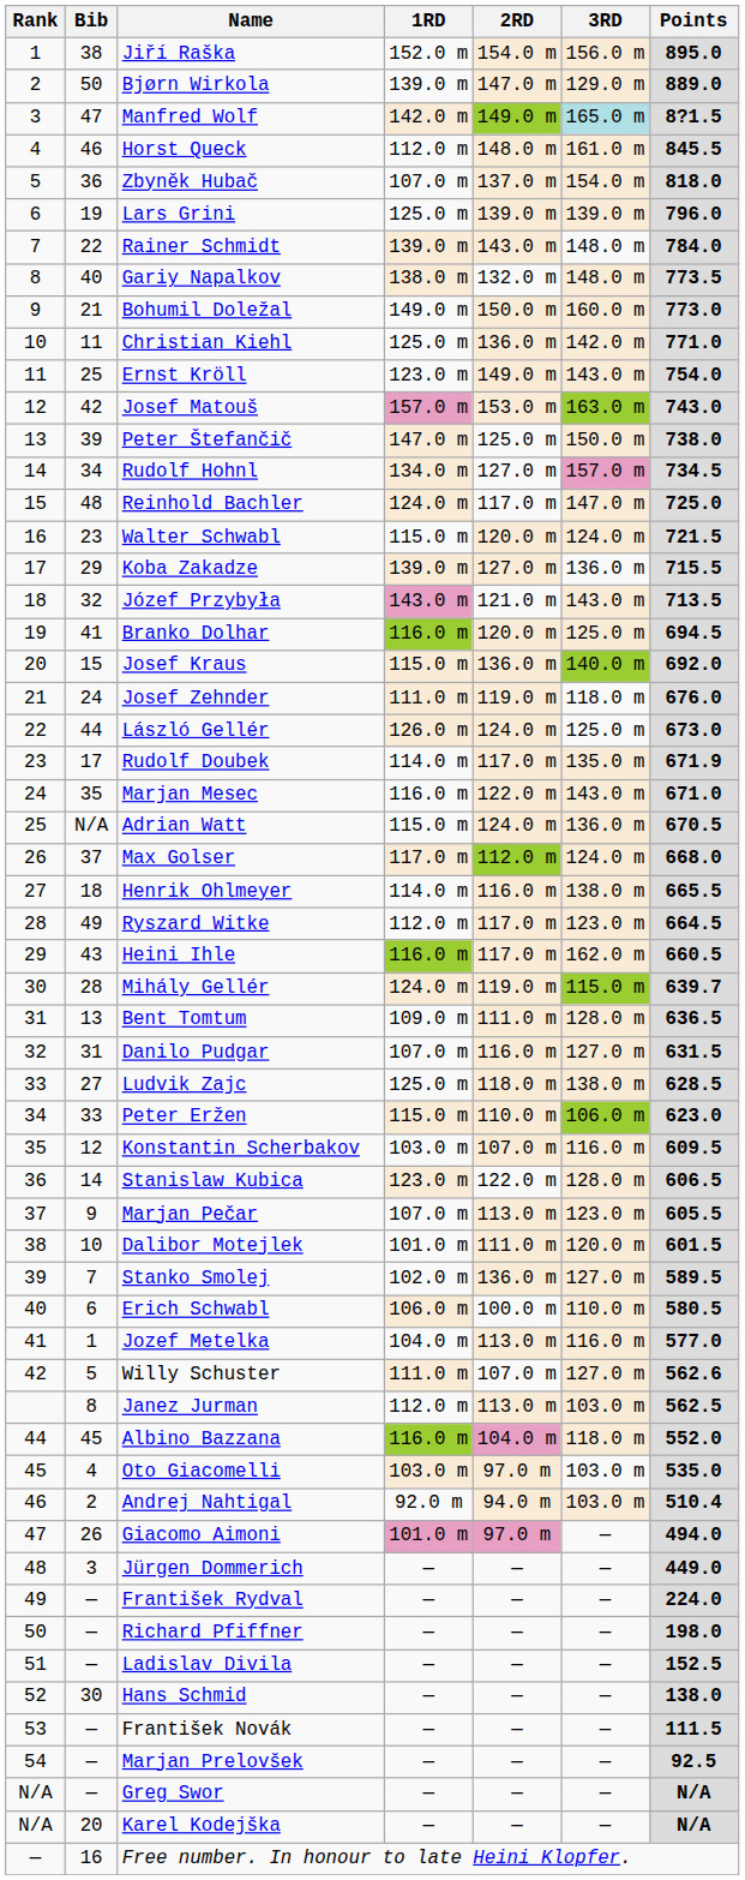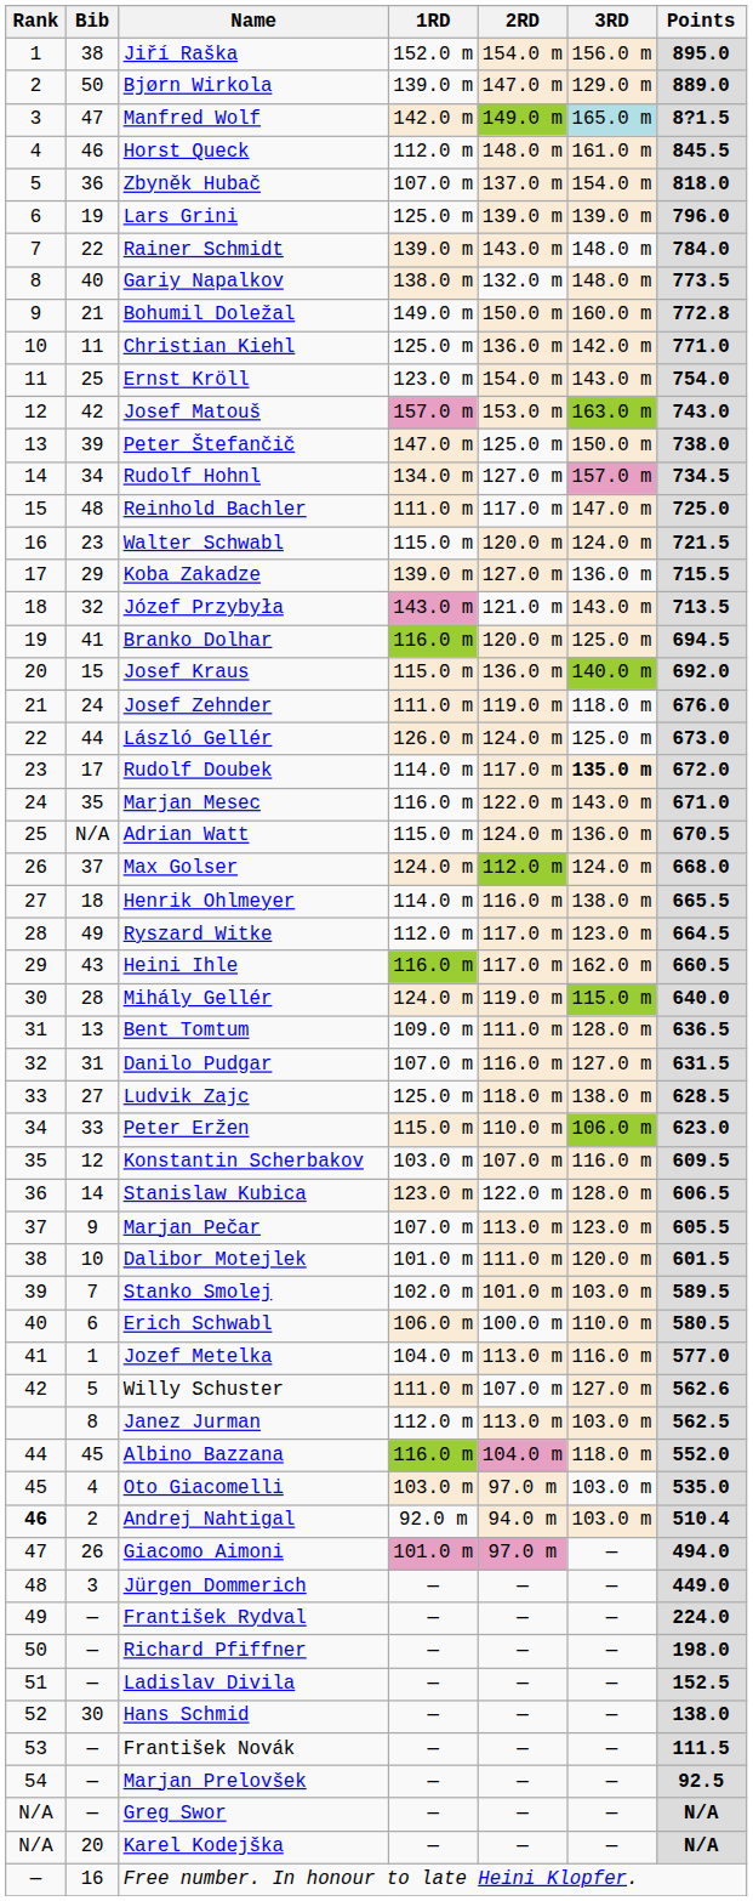 <table class="wikitable collapsible autocollapse sortable" style="text-align:center; line-height:16px; width:40%;">
 <tr>
 <th width=35>Rank</th>
 <th width=30>Bib</th>
 <th width=180>Name</th>
 <th width=55>1RD</th>
 <th width=55>2RD</th>
 <th width=55>3RD</th>
 <th width=55>Points</th>
 </tr>
 <tr>
 <td>1</td>
 <td>38</td>
 <td align=left> <a href='#'>Jiří Raška</a></td>
 <td align=center>152.0 m</td>
 <td align=center bgcolor=#FAEBD7>154.0 m</td>
 <td align=center bgcolor=#FAEBD7>156.0 m</td>
 <td align=center bgcolor=#DCDCDC><strong>895.0</strong></td>
 </tr>
 <tr>
 <td>2</td>
 <td>50</td>
 <td align=left> <a href='#'>Bjørn Wirkola</a></td>
 <td align=center>139.0 m</td>
 <td align=center bgcolor=#FAEBD7>147.0 m</td>
 <td align=center bgcolor=#FAEBD7>129.0 m</td>
 <td align=center bgcolor=#DCDCDC><strong>889.0</strong></td>
 </tr>
 <tr>
 <td>3</td>
 <td>47</td>
 <td align=left> <a href='#'>Manfred Wolf</a></td>
 <td align=center bgcolor=#FAEBD7>142.0 m</td>
 <td align=center bgcolor=#9ACD32>149.0 m</td>
 <td align=center bgcolor=#B0E0E6>165.0 m</td>
 <td align=center bgcolor=#DCDCDC><strong>8?1.5</strong></td>
 </tr>
 <tr>
 <td>4</td>
 <td>46</td>
 <td align=left> <a href='#'>Horst Queck</a></td>
 <td align=center>112.0 m</td>
 <td align=center bgcolor=#FAEBD7>148.0 m</td>
 <td align=center bgcolor=#FAEBD7>161.0 m</td>
 <td align=center bgcolor=#DCDCDC><strong>845.5</strong></td>
 </tr>
 <tr>
 <td>5</td>
 <td>36</td>
 <td align=left> <a href='#'>Zbyněk Hubač</a></td>
 <td align=center>107.0 m</td>
 <td align=center bgcolor=#FAEBD7>137.0 m</td>
 <td align=center bgcolor=#FAEBD7>154.0 m</td>
 <td align=center bgcolor=#DCDCDC><strong>818.0</strong></td>
 </tr>
 <tr>
 <td>6</td>
 <td>19</td>
 <td align=left> <a href='#'>Lars Grini</a></td>
 <td align=center>125.0 m</td>
 <td align=center bgcolor=#FAEBD7>139.0 m</td>
 <td align=center bgcolor=#FAEBD7>139.0 m</td>
 <td align=center bgcolor=#DCDCDC><strong>796.0</strong></td>
 </tr>
 <tr>
 <td>7</td>
 <td>22</td>
 <td align=left> <a href='#'>Rainer Schmidt</a></td>
 <td align=center bgcolor=#FAEBD7>139.0 m</td>
 <td align=center bgcolor=#FAEBD7>143.0 m</td>
 <td align=center>148.0 m</td>
 <td align=center bgcolor=#DCDCDC><strong>784.0</strong></td>
 </tr>
 <tr>
 <td>8</td>
 <td>40</td>
 <td align=left> <a href='#'>Gariy Napalkov</a></td>
 <td align=center bgcolor=#FAEBD7>138.0 m</td>
 <td align=center>132.0 m</td>
 <td align=center bgcolor=#FAEBD7>148.0 m</td>
 <td align=center bgcolor=#DCDCDC><strong>773.5</strong></td>
 </tr>
 <tr>
 <td>9</td>
 <td>21</td>
 <td align=left> <a href='#'>Bohumil Doležal</a></td>
 <td align=center>149.0 m</td>
 <td align=center bgcolor=#FAEBD7>150.0 m</td>
 <td align=center bgcolor=#FAEBD7>160.0 m</td>
-<td align=center bgcolor=#DCDCDC><strong>773.0</strong></td>
+<td align=center bgcolor=#DCDCDC><strong>772.8</strong></td>
 </tr>
 <tr>
 <td>10</td>
 <td>11</td>
 <td align=left> <a href='#'>Christian Kiehl</a></td>
 <td align=center>125.0 m</td>
 <td align=center bgcolor=#FAEBD7>136.0 m</td>
 <td align=center bgcolor=#FAEBD7>142.0 m</td>
 <td align=center bgcolor=#DCDCDC><strong>771.0</strong></td>
 </tr>
 <tr>
 <td>11</td>
 <td>25</td>
 <td align=left> <a href='#'>Ernst Kröll</a></td>
 <td align=center>123.0 m</td>
-<td align=center bgcolor=#FAEBD7>149.0 m</td>
+<td align=center bgcolor=#FAEBD7>154.0 m</td>
 <td align=center bgcolor=#FAEBD7>143.0 m</td>
 <td align=center bgcolor=#DCDCDC><strong>754.0</strong></td>
 </tr>
 <tr>
 <td>12</td>
 <td>42</td>
 <td align=left> <a href='#'>Josef Matouš</a></td>
 <td align=center bgcolor=#E79FC4>157.0 m</td>
 <td align=center bgcolor=#FAEBD7>153.0 m</td>
 <td align=center bgcolor=#9ACD32>163.0 m</td>
 <td align=center bgcolor=#DCDCDC><strong>743.0</strong></td>
 </tr>
 <tr>
 <td>13</td>
 <td>39</td>
 <td align=left> <a href='#'>Peter Štefančič</a></td>
 <td align=center bgcolor=#FAEBD7>147.0 m</td>
 <td align=center>125.0 m</td>
 <td align=center bgcolor=#FAEBD7>150.0 m</td>
 <td align=center bgcolor=#DCDCDC><strong>738.0</strong></td>
 </tr>
 <tr>
 <td>14</td>
 <td>34</td>
 <td align=left> <a href='#'>Rudolf Hohnl</a></td>
 <td align=center bgcolor=#FAEBD7>134.0 m</td>
 <td align=center>127.0 m</td>
 <td align=center bgcolor=#E79FC4>157.0 m</td>
 <td align=center bgcolor=#DCDCDC><strong>734.5</strong></td>
 </tr>
 <tr>
 <td>15</td>
 <td>48</td>
 <td align=left> <a href='#'>Reinhold Bachler</a></td>
-<td align=center bgcolor=#FAEBD7>124.0 m</td>
+<td align=center bgcolor=#FAEBD7>111.0 m</td>
 <td align=center>117.0 m</td>
 <td align=center bgcolor=#FAEBD7>147.0 m</td>
 <td align=center bgcolor=#DCDCDC><strong>725.0</strong></td>
 </tr>
 <tr>
 <td>16</td>
 <td>23</td>
 <td align=left> <a href='#'>Walter Schwabl</a></td>
 <td align=center>115.0 m</td>
 <td align=center bgcolor=#FAEBD7>120.0 m</td>
 <td align=center bgcolor=#FAEBD7>124.0 m</td>
 <td align=center bgcolor=#DCDCDC><strong>721.5</strong></td>
 </tr>
 <tr>
 <td>17</td>
 <td>29</td>
 <td align=left> <a href='#'>Koba Zakadze</a></td>
 <td align=center bgcolor=#FAEBD7>139.0 m</td>
 <td align=center bgcolor=#FAEBD7>127.0 m</td>
 <td align=center>136.0 m</td>
 <td align=center bgcolor=#DCDCDC><strong>715.5</strong></td>
 </tr>
 <tr>
 <td>18</td>
 <td>32</td>
 <td align=left> <a href='#'>Józef Przybyła</a></td>
 <td align=center bgcolor=#E79FC4>143.0 m</td>
 <td align=center>121.0 m</td>
 <td align=center bgcolor=#FAEBD7>143.0 m</td>
 <td align=center bgcolor=#DCDCDC><strong>713.5</strong></td>
 </tr>
 <tr>
 <td>19</td>
 <td>41</td>
 <td align=left> <a href='#'>Branko Dolhar</a></td>
 <td align=center bgcolor=#9ACD32>116.0 m</td>
 <td align=center bgcolor=#FAEBD7>120.0 m</td>
 <td align=center bgcolor=#FAEBD7>125.0 m</td>
 <td align=center bgcolor=#DCDCDC><strong>694.5</strong></td>
 </tr>
 <tr>
 <td>20</td>
 <td>15</td>
 <td align=left> <a href='#'>Josef Kraus</a></td>
 <td align=center bgcolor=#FAEBD7>115.0 m</td>
 <td align=center bgcolor=#FAEBD7>136.0 m</td>
 <td align=center bgcolor=#9ACD32>140.0 m</td>
 <td align=center bgcolor=#DCDCDC><strong>692.0</strong></td>
 </tr>
 <tr>
 <td>21</td>
 <td>24</td>
 <td align=left> <a href='#'>Josef Zehnder</a></td>
 <td align=center bgcolor=#FAEBD7>111.0 m</td>
 <td align=center bgcolor=#FAEBD7>119.0 m</td>
 <td align=center>118.0 m</td>
 <td align=center bgcolor=#DCDCDC><strong>676.0</strong></td>
 </tr>
 <tr>
 <td>22</td>
 <td>44</td>
 <td align=left> <a href='#'>László Gellér</a></td>
 <td align=center bgcolor=#FAEBD7>126.0 m</td>
 <td align=center bgcolor=#FAEBD7>124.0 m</td>
 <td align=center>125.0 m</td>
 <td align=center bgcolor=#DCDCDC><strong>673.0</strong></td>
 </tr>
 <tr>
 <td>23</td>
 <td>17</td>
 <td align=left> <a href='#'>Rudolf Doubek</a></td>
 <td align=center>114.0 m</td>
 <td align=center bgcolor=#FAEBD7>117.0 m</td>
-<td align=center bgcolor=#FAEBD7>135.0 m</td>
-<td align=center bgcolor=#DCDCDC><strong>671.9</strong></td>
+<td align=center bgcolor=#FAEBD7><strong>135.0 m</strong></td>
+<td align=center bgcolor=#DCDCDC><strong>672.0</strong></td>
 </tr>
 <tr>
 <td>24</td>
 <td>35</td>
 <td align=left> <a href='#'>Marjan Mesec</a></td>
 <td align=center>116.0 m</td>
 <td align=center bgcolor=#FAEBD7>122.0 m</td>
 <td align=center bgcolor=#FAEBD7>143.0 m</td>
 <td align=center bgcolor=#DCDCDC><strong>671.0</strong></td>
 </tr>
 <tr>
 <td>25</td>
 <td>N/A</td>
 <td align=left> <a href='#'>Adrian Watt</a></td>
 <td align=center>115.0 m</td>
 <td align=center bgcolor=#FAEBD7>124.0 m</td>
 <td align=center bgcolor=#FAEBD7>136.0 m</td>
 <td align=center bgcolor=#DCDCDC><strong>670.5</strong></td>
 </tr>
 <tr>
 <td>26</td>
 <td>37</td>
 <td align=left> <a href='#'>Max Golser</a></td>
-<td align=center bgcolor=#FAEBD7>117.0 m</td>
+<td align=center bgcolor=#FAEBD7>124.0 m</td>
 <td align=center bgcolor=#9ACD32>112.0 m</td>
 <td align=center bgcolor=#FAEBD7>124.0 m</td>
 <td align=center bgcolor=#DCDCDC><strong>668.0</strong></td>
 </tr>
 <tr>
 <td>27</td>
 <td>18</td>
 <td align=left> <a href='#'>Henrik Ohlmeyer</a></td>
 <td align=center>114.0 m</td>
 <td align=center bgcolor=#FAEBD7>116.0 m</td>
 <td align=center bgcolor=#FAEBD7>138.0 m</td>
 <td align=center bgcolor=#DCDCDC><strong>665.5</strong></td>
 </tr>
 <tr>
 <td>28</td>
 <td>49</td>
 <td align=left> <a href='#'>Ryszard Witke</a></td>
 <td align=center>112.0 m</td>
 <td align=center bgcolor=#FAEBD7>117.0 m</td>
 <td align=center bgcolor=#FAEBD7>123.0 m</td>
 <td align=center bgcolor=#DCDCDC><strong>664.5</strong></td>
 </tr>
 <tr>
 <td>29</td>
 <td>43</td>
 <td align=left> <a href='#'>Heini Ihle</a></td>
 <td align=center bgcolor=#9ACD32>116.0 m</td>
 <td align=center bgcolor=#FAEBD7>117.0 m</td>
 <td align=center bgcolor=#FAEBD7>162.0 m</td>
 <td align=center bgcolor=#DCDCDC><strong>660.5</strong></td>
 </tr>
 <tr>
 <td>30</td>
 <td>28</td>
 <td align=left> <a href='#'>Mihály Gellér</a></td>
 <td align=center bgcolor=#FAEBD7>124.0 m</td>
 <td align=center bgcolor=#FAEBD7>119.0 m</td>
 <td align=center bgcolor=#9ACD32>115.0 m</td>
-<td align=center bgcolor=#DCDCDC><strong>639.7</strong></td>
+<td align=center bgcolor=#DCDCDC><strong>640.0</strong></td>
 </tr>
 <tr>
 <td>31</td>
 <td>13</td>
 <td align=left> <a href='#'>Bent Tomtum</a></td>
 <td align=center>109.0 m</td>
 <td align=center bgcolor=#FAEBD7>111.0 m</td>
 <td align=center bgcolor=#FAEBD7>128.0 m</td>
 <td align=center bgcolor=#DCDCDC><strong>636.5</strong></td>
 </tr>
 <tr>
 <td>32</td>
 <td>31</td>
 <td align=left> <a href='#'>Danilo Pudgar</a></td>
 <td align=center>107.0 m</td>
 <td align=center bgcolor=#FAEBD7>116.0 m</td>
 <td align=center bgcolor=#FAEBD7>127.0 m</td>
 <td align=center bgcolor=#DCDCDC><strong>631.5</strong></td>
 </tr>
 <tr>
 <td>33</td>
 <td>27</td>
 <td align=left> <a href='#'>Ludvik Zajc</a></td>
 <td align=center>125.0 m</td>
 <td align=center bgcolor=#FAEBD7>118.0 m</td>
 <td align=center bgcolor=#FAEBD7>138.0 m</td>
 <td align=center bgcolor=#DCDCDC><strong>628.5</strong></td>
 </tr>
 <tr>
 <td>34</td>
 <td>33</td>
 <td align=left> <a href='#'>Peter Eržen</a></td>
 <td align=center bgcolor=#FAEBD7>115.0 m</td>
 <td align=center bgcolor=#FAEBD7>110.0 m</td>
 <td align=center bgcolor=#9ACD32>106.0 m</td>
 <td align=center bgcolor=#DCDCDC><strong>623.0</strong></td>
 </tr>
 <tr>
 <td>35</td>
 <td>12</td>
 <td align=left> <a href='#'>Konstantin Scherbakov</a></td>
 <td align=center>103.0 m</td>
 <td align=center bgcolor=#FAEBD7>107.0 m</td>
 <td align=center bgcolor=#FAEBD7>116.0 m</td>
 <td align=center bgcolor=#DCDCDC><strong>609.5</strong></td>
 </tr>
 <tr>
 <td>36</td>
 <td>14</td>
 <td align=left> <a href='#'>Stanislaw Kubica</a></td>
 <td align=center bgcolor=#FAEBD7>123.0 m</td>
 <td align=center>122.0 m</td>
 <td align=center bgcolor=#FAEBD7>128.0 m</td>
 <td align=center bgcolor=#DCDCDC><strong>606.5</strong></td>
 </tr>
 <tr>
 <td>37</td>
 <td>9</td>
 <td align=left> <a href='#'>Marjan Pečar</a></td>
 <td align=center>107.0 m</td>
 <td align=center bgcolor=#FAEBD7>113.0 m</td>
 <td align=center bgcolor=#FAEBD7>123.0 m</td>
 <td align=center bgcolor=#DCDCDC><strong>605.5</strong></td>
 </tr>
 <tr>
 <td>38</td>
 <td>10</td>
 <td align=left> <a href='#'>Dalibor Motejlek</a></td>
 <td align=center>101.0 m</td>
 <td align=center bgcolor=#FAEBD7>111.0 m</td>
 <td align=center bgcolor=#FAEBD7>120.0 m</td>
 <td align=center bgcolor=#DCDCDC><strong>601.5</strong></td>
 </tr>
 <tr>
 <td>39</td>
 <td>7</td>
 <td align=left> <a href='#'>Stanko Smolej</a></td>
 <td align=center>102.0 m</td>
-<td align=center bgcolor=#FAEBD7>136.0 m</td>
-<td align=center bgcolor=#FAEBD7>127.0 m</td>
+<td align=center bgcolor=#FAEBD7>101.0 m</td>
+<td align=center bgcolor=#FAEBD7>103.0 m</td>
 <td align=center bgcolor=#DCDCDC><strong>589.5</strong></td>
 </tr>
 <tr>
 <td>40</td>
 <td>6</td>
 <td align=left> <a href='#'>Erich Schwabl</a></td>
 <td align=center bgcolor=#FAEBD7>106.0 m</td>
 <td align=center>100.0 m</td>
 <td align=center bgcolor=#FAEBD7>110.0 m</td>
 <td align=center bgcolor=#DCDCDC><strong>580.5</strong></td>
 </tr>
 <tr>
 <td>41</td>
 <td>1</td>
 <td align=left> <a href='#'>Jozef Metelka</a></td>
 <td align=center>104.0 m</td>
 <td align=center bgcolor=#FAEBD7>113.0 m</td>
 <td align=center bgcolor=#FAEBD7>116.0 m</td>
 <td align=center bgcolor=#DCDCDC><strong>577.0</strong></td>
 </tr>
 <tr>
 <td>42</td>
 <td>5</td>
 <td align=left> Willy Schuster</td>
 <td align=center bgcolor=#FAEBD7>111.0 m</td>
 <td align=center>107.0 m</td>
 <td align=center bgcolor=#FAEBD7>127.0 m</td>
 <td align=center bgcolor=#DCDCDC><strong>562.6</strong></td>
 </tr>
 <tr>
 <td></td>
 <td>8</td>
 <td align=left> <a href='#'>Janez Jurman</a></td>
 <td align=center>112.0 m</td>
 <td align=center bgcolor=#FAEBD7>113.0 m</td>
 <td align=center bgcolor=#FAEBD7>103.0 m</td>
 <td align=center bgcolor=#DCDCDC><strong>562.5</strong></td>
 </tr>
 <tr>
 <td>44</td>
 <td>45</td>
 <td align=left> <a href='#'>Albino Bazzana</a></td>
 <td align=center bgcolor=#9ACD32>116.0 m</td>
 <td align=center bgcolor=#E79FC4>104.0 m</td>
 <td align=center bgcolor=#FAEBD7>118.0 m</td>
 <td align=center bgcolor=#DCDCDC><strong>552.0</strong></td>
 </tr>
 <tr>
 <td>45</td>
 <td>4</td>
 <td align=left> <a href='#'>Oto Giacomelli</a></td>
 <td align=center bgcolor=#FAEBD7>103.0 m</td>
 <td align=center bgcolor=#FAEBD7>97.0 m</td>
 <td align=center>103.0 m</td>
 <td align=center bgcolor=#DCDCDC><strong>535.0</strong></td>
 </tr>
 <tr>
-<td>46</td>
+<td><strong>46</strong></td>
 <td>2</td>
 <td align=left> <a href='#'>Andrej Nahtigal</a></td>
 <td align=center>92.0 m</td>
 <td align=center bgcolor=#FAEBD7>94.0 m</td>
 <td align=center bgcolor=#FAEBD7>103.0 m</td>
 <td align=center bgcolor=#DCDCDC><strong>510.4</strong></td>
 </tr>
 <tr>
 <td>47</td>
 <td>26</td>
 <td align=left> <a href='#'>Giacomo Aimoni</a></td>
 <td align=center bgcolor=#E79FC4>101.0 m</td>
 <td align=center bgcolor=#E79FC4>97.0 m</td>
 <td align=center>—</td>
 <td align=center bgcolor=#DCDCDC><strong>494.0</strong></td>
 </tr>
 <tr>
 <td>48</td>
 <td>3</td>
 <td align=left> <a href='#'>Jürgen Dommerich</a></td>
 <td align=center>—</td>
 <td align=center>—</td>
 <td align=center>—</td>
 <td align=center bgcolor=#DCDCDC><strong>449.0</strong></td>
 </tr>
 <tr>
 <td>49</td>
 <td>—</td>
 <td align=left> <a href='#'>František Rydval</a></td>
 <td align=center>—</td>
 <td align=center>—</td>
 <td align=center>—</td>
 <td align=center bgcolor=#DCDCDC><strong>224.0</strong></td>
 </tr>
 <tr>
 <td>50</td>
 <td>—</td>
 <td align=left> <a href='#'>Richard Pfiffner</a></td>
 <td align=center>—</td>
 <td align=center>—</td>
 <td align=center>—</td>
 <td align=center bgcolor=#DCDCDC><strong>198.0</strong></td>
 </tr>
 <tr>
 <td>51</td>
 <td>—</td>
 <td align=left> <a href='#'>Ladislav Divila</a></td>
 <td align=center>—</td>
 <td align=center>—</td>
 <td align=center>—</td>
 <td align=center bgcolor=#DCDCDC><strong>152.5</strong></td>
 </tr>
 <tr>
 <td>52</td>
 <td>30</td>
 <td align=left> <a href='#'>Hans Schmid</a></td>
 <td align=center>—</td>
 <td align=center>—</td>
 <td align=center>—</td>
 <td align=center bgcolor=#DCDCDC><strong>138.0</strong></td>
 </tr>
 <tr>
 <td>53</td>
 <td>—</td>
 <td align=left> František Novák</td>
 <td align=center>—</td>
 <td align=center>—</td>
 <td align=center>—</td>
 <td align=center bgcolor=#DCDCDC><strong>111.5</strong></td>
 </tr>
 <tr>
 <td>54</td>
 <td>—</td>
 <td align=left> <a href='#'>Marjan Prelovšek</a></td>
 <td align=center>—</td>
 <td align=center>—</td>
 <td align=center>—</td>
 <td align=center bgcolor=#DCDCDC><strong>92.5</strong></td>
 </tr>
 <tr>
 <td>N/A</td>
 <td>—</td>
 <td align=left> <a href='#'>Greg Swor</a></td>
 <td align=center>—</td>
 <td align=center>—</td>
 <td align=center>—</td>
 <td align=center bgcolor=#DCDCDC><strong>N/A</strong></td>
 </tr>
 <tr>
 <td>N/A</td>
 <td>20</td>
 <td align=left> <a href='#'>Karel Kodejška</a></td>
 <td align=center>—</td>
 <td align=center>—</td>
 <td align=center>—</td>
 <td align=center bgcolor=#DCDCDC><strong>N/A</strong></td>
 </tr>
 <tr>
 <td>—</td>
 <td>16</td>
 <td align=left colspan=5 align=center><em>Free number. In honour to late <a href='#'>Heini Klopfer</a>.</em></td>
 </tr>
 </table>
